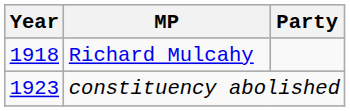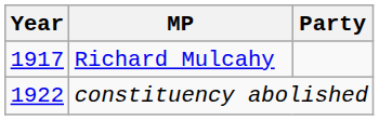 <table class="wikitable">
 <tr>
 <th>Year</th>
 <th>MP</th>
 <th colspan="2">Party</th>
 </tr>
 <tr>
-<td><a href='#'>1918</a></td>
+<td><a href='#'>1917</a></td>
 <td><a href='#'>Richard Mulcahy</a></td>
 <td></td>
 </tr>
 <tr>
-<td><a href='#'>1923</a></td>
+<td><a href='#'>1922</a></td>
 <td colspan="3"><em>constituency abolished</em></td>
 </tr>
 </table>
